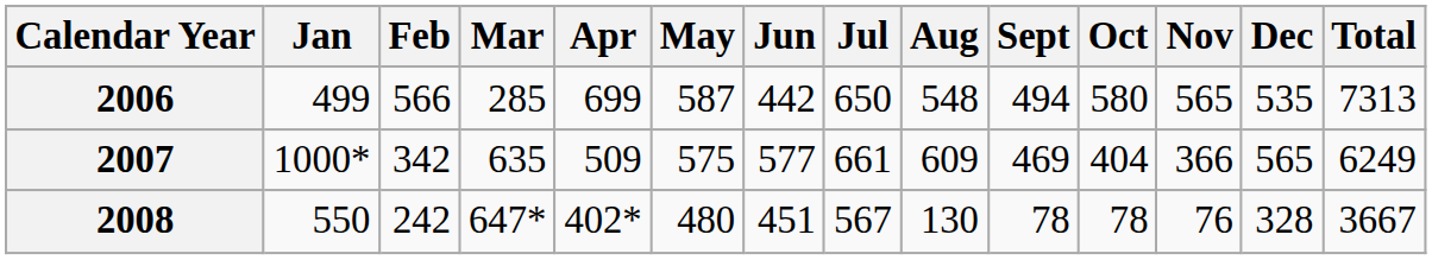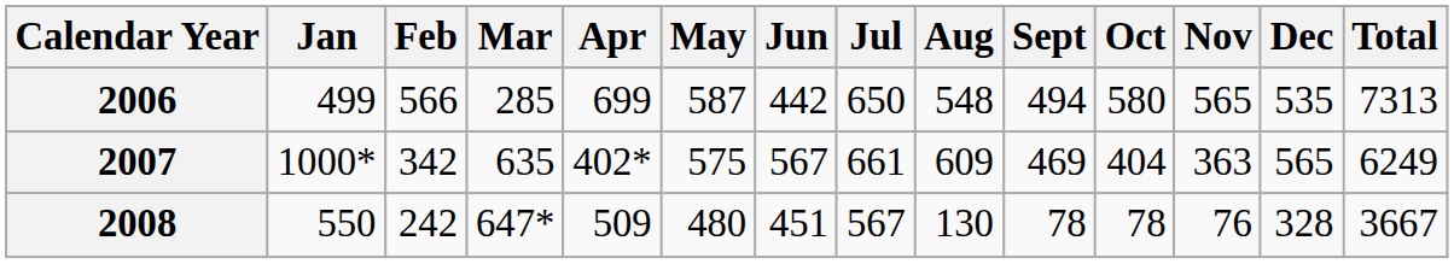 <table class=wikitable>
 <tr>
 <th>Calendar Year</th>
 <th>Jan</th>
 <th>Feb</th>
 <th>Mar</th>
 <th>Apr</th>
 <th>May</th>
 <th>Jun</th>
 <th>Jul</th>
 <th>Aug</th>
 <th>Sept</th>
 <th>Oct</th>
 <th>Nov</th>
 <th>Dec</th>
 <th>Total</th>
 </tr>
 <tr align=right>
 <th>2006</th>
 <td>499</td>
 <td>566</td>
 <td>285</td>
 <td>699</td>
 <td>587</td>
 <td>442</td>
 <td>650</td>
 <td>548</td>
 <td>494</td>
 <td>580</td>
 <td>565</td>
 <td>535</td>
 <td>7313</td>
 </tr>
 <tr align=right>
 <th>2007</th>
 <td>1000*</td>
 <td>342</td>
 <td>635</td>
-<td>509</td>
+<td>402*</td>
 <td>575</td>
-<td>577</td>
+<td>567</td>
 <td>661</td>
 <td>609</td>
 <td>469</td>
 <td>404</td>
-<td>366</td>
+<td>363</td>
 <td>565</td>
 <td>6249</td>
 </tr>
 <tr align=right>
 <th>2008</th>
 <td>550</td>
 <td>242</td>
 <td>647*</td>
-<td>402*</td>
+<td>509</td>
 <td>480</td>
 <td>451</td>
 <td>567</td>
 <td>130</td>
 <td>78</td>
 <td>78</td>
 <td>76</td>
 <td>328</td>
 <td>3667</td>
 </tr>
 </table>
